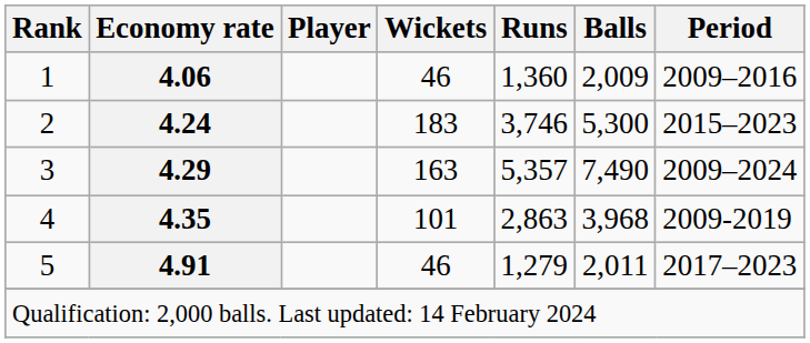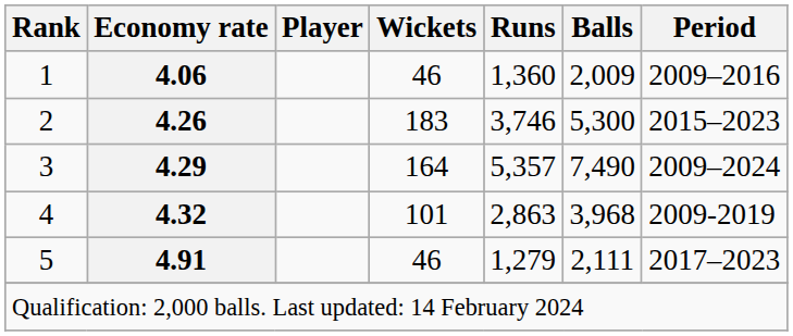 <table class="wikitable plainrowheaders sortable">
 <tr>
 <th scope=col>Rank</th>
 <th scope=col>Economy rate</th>
 <th scope=col>Player</th>
 <th scope=col>Wickets</th>
 <th scope=col>Runs</th>
 <th scope=col>Balls</th>
 <th scope=col>Period</th>
 </tr>
 <tr>
 <td align="center">1</td>
 <th scope="row" style="text-align:center;"><strong>4.06</strong></th>
 <td></td>
 <td align="center">46</td>
 <td align="center">1,360</td>
 <td align="center">2,009</td>
 <td>2009–2016</td>
 </tr>
 <tr>
 <td align="center">2</td>
-<th scope="row" style="text-align:center;"><strong>4.24</strong></th>
+<th scope="row" style="text-align:center;"><strong>4.26</strong></th>
 <td> </td>
 <td align="center">183</td>
 <td align="center">3,746</td>
 <td align="center">5,300</td>
 <td>2015–2023</td>
 </tr>
 <tr>
 <td align="center">3</td>
 <th scope="row" style="text-align:center;"><strong>4.29</strong></th>
 <td> </td>
-<td align="center">163</td>
+<td align="center">164</td>
 <td align="center">5,357</td>
 <td align="center">7,490</td>
 <td>2009–2024</td>
 </tr>
 <tr>
 <td align="center">4</td>
-<th scope="row" style="text-align:center;"><strong>4.35</strong></th>
+<th scope="row" style="text-align:center;"><strong>4.32</strong></th>
 <td> </td>
 <td align="center">101</td>
 <td align="center">2,863</td>
 <td align="center">3,968</td>
 <td>2009-2019</td>
 </tr>
 <tr>
 <td align=center>5</td>
 <th scope=row style=text-align:center;><strong>4.91</strong></th>
 <td></td>
 <td align=center>46</td>
 <td align=center>1,279</td>
-<td align=center>2,011</td>
+<td align=center>2,111</td>
 <td>2017–2023</td>
 </tr>
 <tr>
 </tr>
 <tr class=sortbottom>
 <td colspan=7><small>Qualification: 2,000 balls. Last updated: 14 February 2024</small></td>
 </tr>
 </table>
